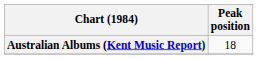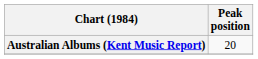 <table class="wikitable sortable plainrowheaders" style="text-align:center">
 <tr>
 <th>Chart (1984)</th>
 <th>Peak<br>position</th>
 </tr>
 <tr>
 <th scope="row">Australian Albums (<a href='#'>Kent Music Report</a>)</th>
-<td align="center">18</td>
+<td align="center">20</td>
 </tr>
 <tr>
 </tr>
 <tr>
 </tr>
 <tr>
 </tr>
 <tr>
 </tr>
 <tr>
 </tr>
 <tr>
 </tr>
 <tr>
 </tr>
 <tr>
 </tr>
 <tr>
 </tr>
 </table>
